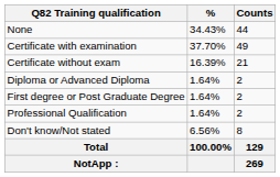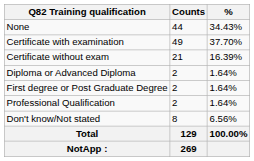 <table class="wikitable sortable">
 <tr>
 <th>Q82 Training qualification</th>
+<th>Counts</th>
 <th>%</th>
-<th>Counts</th>
 </tr>
 <tr>
 <td>None</td>
+<td>44</td>
 <td>34.43%</td>
-<td>44</td>
 </tr>
 <tr>
 <td>Certificate with examination</td>
+<td>49</td>
 <td>37.70%</td>
-<td>49</td>
 </tr>
 <tr>
 <td>Certificate without exam</td>
+<td>21</td>
 <td>16.39%</td>
-<td>21</td>
 </tr>
 <tr>
 <td>Diploma or Advanced Diploma</td>
+<td>2</td>
 <td>1.64%</td>
-<td>2</td>
 </tr>
 <tr>
 <td>First degree or Post Graduate Degree</td>
+<td>2</td>
 <td>1.64%</td>
-<td>2</td>
 </tr>
 <tr>
 <td>Professional Qualification</td>
+<td>2</td>
 <td>1.64%</td>
-<td>2</td>
 </tr>
 <tr>
 <td>Don't know/Not stated</td>
+<td>8</td>
 <td>6.56%</td>
-<td>8</td>
 </tr>
 <tr>
 <th>Total</th>
+<th>129</th>
 <th>100.00%</th>
-<th>129</th>
 </tr>
 <tr>
 <th>NotApp :</th>
+<th>269</th>
 <th></th>
-<th>269</th>
 </tr>
 </table>
